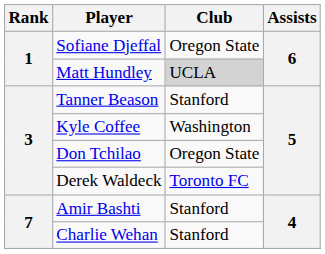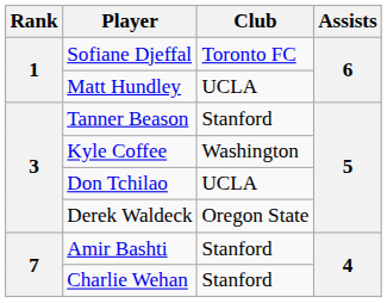 <table class="wikitable" style="text-align:center">
 <tr>
 <th>Rank</th>
 <th>Player</th>
 <th>Club</th>
 <th>Assists</th>
 </tr>
 <tr>
 <th rowspan="2">1</th>
 <td align="left"> <a href='#'>Sofiane Djeffal</a></td>
-<td align="left">Oregon State</td>
+<td align="left"><a href='#'>Toronto FC</a></td>
 <th rowspan="2">6</th>
 </tr>
 <tr>
 <td align="left"> <a href='#'>Matt Hundley</a></td>
-<td align="left" style="background: lightgrey;">UCLA</td>
+<td align="left">UCLA</td>
 </tr>
 <tr>
 <th rowspan="4">3</th>
 <td align="left"> <a href='#'>Tanner Beason</a></td>
 <td align="left">Stanford</td>
 <th rowspan="4">5</th>
 </tr>
 <tr>
 <td align="left"> <a href='#'>Kyle Coffee</a></td>
 <td align="left">Washington</td>
 </tr>
 <tr>
 <td align="left"> <a href='#'>Don Tchilao</a></td>
-<td align="left">Oregon State</td>
+<td align="left">UCLA</td>
 </tr>
 <tr>
 <td align="left"> Derek Waldeck</td>
-<td align="left"><a href='#'>Toronto FC</a></td>
+<td align="left">Oregon State</td>
 </tr>
 <tr>
 <th rowspan="2">7</th>
 <td align="left"> <a href='#'>Amir Bashti</a></td>
 <td align="left">Stanford</td>
 <th rowspan="2">4</th>
 </tr>
 <tr>
 <td align="left"> <a href='#'>Charlie Wehan</a></td>
 <td align="left">Stanford</td>
 </tr>
 <tr>
 </tr>
 </table>
